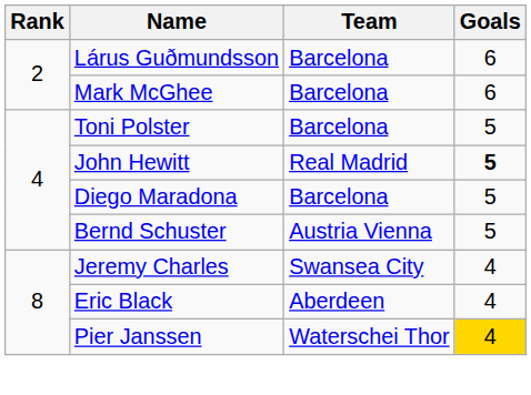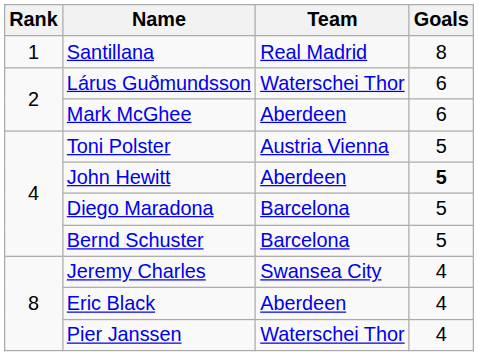 <table class="wikitable" style="text-align:center">
 <tr>
 <th>Rank</th>
 <th>Name</th>
 <th>Team</th>
 <th>Goals</th>
 </tr>
 <tr>
+<td>1</td>
+<td align="left"> <a href='#'>Santillana</a></td>
+<td align="left"> <a href='#'>Real Madrid</a></td>
+<td>8</td>
+</tr>
+<tr>
 <td rowspan="2">2</td>
 <td align="left"> <a href='#'>Lárus Guðmundsson</a></td>
-<td align="left"> <a href='#'>Barcelona</a></td>
+<td align="left"> <a href='#'>Waterschei Thor</a></td>
 <td>6</td>
 </tr>
 <tr>
 <td align="left"> <a href='#'>Mark McGhee</a></td>
-<td align="left"> <a href='#'>Barcelona</a></td>
+<td align="left"> <a href='#'>Aberdeen</a></td>
 <td>6</td>
 </tr>
 <tr>
 <td rowspan="4">4</td>
 <td align="left"> <a href='#'>Toni Polster</a></td>
-<td align="left"> <a href='#'>Barcelona</a></td>
+<td align="left"> <a href='#'>Austria Vienna</a></td>
 <td>5</td>
 </tr>
 <tr>
 <td align="left"> <a href='#'>John Hewitt</a></td>
-<td align="left"> <a href='#'>Real Madrid</a></td>
+<td align="left"> <a href='#'>Aberdeen</a></td>
 <td><strong>5</strong></td>
 </tr>
 <tr>
 <td align="left"> <a href='#'>Diego Maradona</a></td>
 <td align="left"> <a href='#'>Barcelona</a></td>
 <td>5</td>
 </tr>
 <tr>
 <td align="left"> <a href='#'>Bernd Schuster</a></td>
-<td align="left"> <a href='#'>Austria Vienna</a></td>
+<td align="left"> <a href='#'>Barcelona</a></td>
 <td>5</td>
 </tr>
 <tr>
 <td rowspan="3">8</td>
 <td align="left"> <a href='#'>Jeremy Charles</a></td>
 <td align="left"> <a href='#'>Swansea City</a></td>
 <td>4</td>
 </tr>
 <tr>
 <td align="left"> <a href='#'>Eric Black</a></td>
 <td align="left"> <a href='#'>Aberdeen</a></td>
 <td>4</td>
 </tr>
 <tr>
 <td align="left"> <a href='#'>Pier Janssen</a></td>
 <td align="left"> <a href='#'>Waterschei Thor</a></td>
-<td style="background: gold;">4</td>
+<td>4</td>
 </tr>
 </table>
